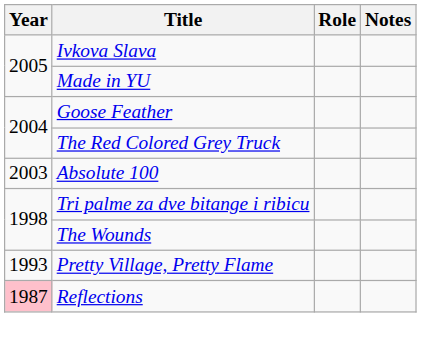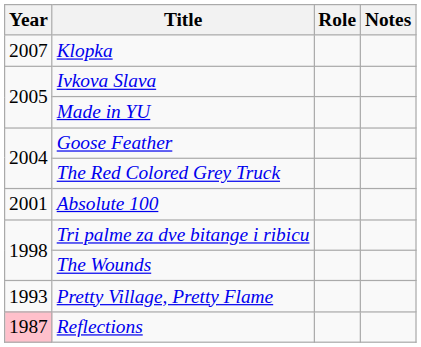 <table class="wikitable sortable">
 <tr>
 <th>Year</th>
 <th>Title</th>
 <th>Role</th>
 <th class="unsortable">Notes</th>
+</tr>
+<tr>
+<td>2007</td>
+<td><em><a href='#'>Klopka</a></em></td>
+<td></td>
+<td></td>
 </tr>
 <tr>
 <td rowspan=2>2005</td>
 <td><em><a href='#'>Ivkova Slava</a></em></td>
 <td></td>
 <td></td>
 </tr>
 <tr>
 <td><em><a href='#'>Made in YU</a></em></td>
 <td></td>
 <td></td>
 </tr>
 <tr>
 <td rowspan=2>2004</td>
 <td><em><a href='#'>Goose Feather</a></em></td>
 <td></td>
 <td></td>
 </tr>
 <tr>
 <td><em><a href='#'>The Red Colored Grey Truck</a></em></td>
 <td></td>
 <td></td>
 </tr>
 <tr>
-<td>2003</td>
+<td>2001</td>
 <td><em><a href='#'>Absolute 100</a></em></td>
 <td></td>
 <td></td>
 </tr>
 <tr>
 <td rowspan=2>1998</td>
 <td><em><a href='#'>Tri palme za dve bitange i ribicu</a></em></td>
 <td></td>
 <td></td>
 </tr>
 <tr>
 <td><em><a href='#'>The Wounds</a></em></td>
 <td></td>
 <td></td>
 </tr>
 <tr>
 <td>1993</td>
 <td><em><a href='#'>Pretty Village, Pretty Flame</a></em></td>
 <td></td>
 <td></td>
 </tr>
 <tr>
 <td style="background: pink;">1987</td>
 <td><em><a href='#'>Reflections</a></em></td>
 <td></td>
 <td></td>
 </tr>
 </table>
